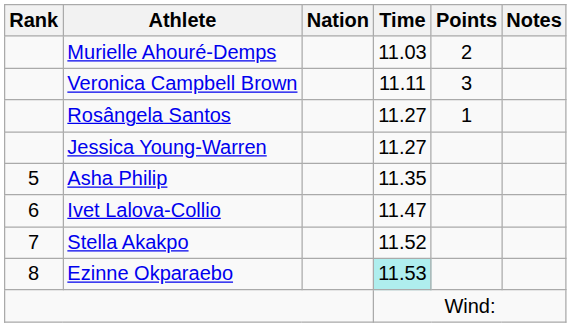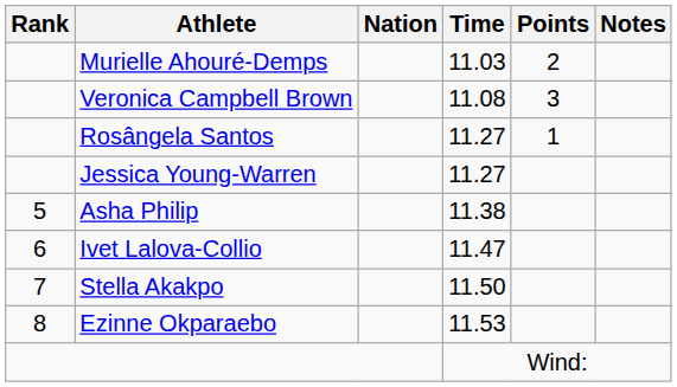 <table class="wikitable sortable" style="text-align:center;">
 <tr>
 <th scope="col" style="width: 10px;">Rank</th>
 <th scope="col">Athlete</th>
 <th scope="col">Nation</th>
 <th scope="col">Time</th>
 <th scope="col">Points</th>
 <th scope="col">Notes</th>
 </tr>
 <tr>
 <td></td>
 <td align=left><a href='#'>Murielle Ahouré-Demps</a></td>
 <td align=left></td>
 <td>11.03</td>
 <td>2</td>
 <td></td>
 </tr>
 <tr>
 <td></td>
 <td align=left><a href='#'>Veronica Campbell Brown</a></td>
 <td align=left></td>
-<td>11.11</td>
+<td>11.08</td>
 <td>3</td>
 <td></td>
 </tr>
 <tr>
 <td></td>
 <td align=left><a href='#'>Rosângela Santos</a></td>
 <td align=left></td>
 <td>11.27</td>
 <td>1</td>
 <td></td>
 </tr>
 <tr>
 <td></td>
 <td align=left><a href='#'>Jessica Young-Warren</a></td>
 <td align=left></td>
 <td>11.27</td>
 <td></td>
 <td></td>
 </tr>
 <tr>
 <td>5</td>
 <td align=left><a href='#'>Asha Philip</a></td>
 <td align=left></td>
-<td>11.35</td>
+<td>11.38</td>
 <td></td>
 <td></td>
 </tr>
 <tr>
 <td>6</td>
 <td align=left><a href='#'>Ivet Lalova-Collio</a></td>
 <td align=left></td>
 <td>11.47</td>
 <td></td>
 <td></td>
 </tr>
 <tr>
 <td>7</td>
 <td align=left><a href='#'>Stella Akakpo</a></td>
 <td align=left></td>
-<td>11.52</td>
+<td>11.50</td>
 <td></td>
 <td></td>
 </tr>
 <tr>
 <td>8</td>
 <td align=left><a href='#'>Ezinne Okparaebo</a></td>
 <td align=left></td>
-<td style="background: paleturquoise;">11.53</td>
+<td>11.53</td>
 <td></td>
 <td></td>
 </tr>
 <tr class="sortbottom">
 <td colspan="3"></td>
 <td colspan="3">Wind: </td>
 </tr>
 </table>
